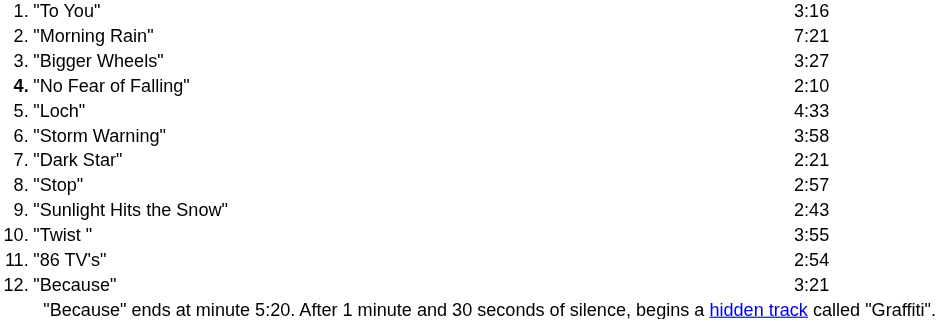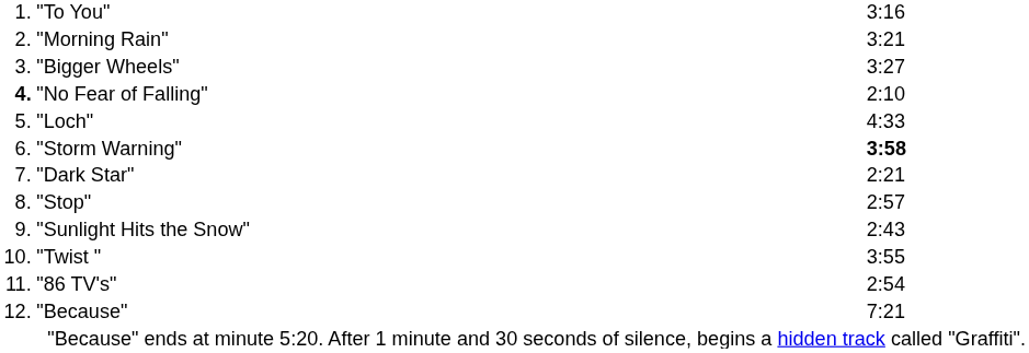 <table style="background: transparent; margin: auto auto auto 2em ">
 <tr>
 <td align="right">1.</td>
 <td>"To You"</td>
 <td>3:16</td>
 </tr>
 <tr>
 <td align="right">2.</td>
 <td>"Morning Rain"</td>
-<td>7:21</td>
+<td>3:21</td>
 </tr>
 <tr>
 <td align="right">3.</td>
 <td>"Bigger Wheels"</td>
 <td>3:27</td>
 </tr>
 <tr>
 <td align="right"><strong>4.</strong></td>
 <td>"No Fear of Falling"</td>
 <td>2:10</td>
 </tr>
 <tr>
 <td align="right">5.</td>
 <td>"Loch"</td>
 <td>4:33</td>
 </tr>
 <tr>
 <td align="right">6.</td>
 <td>"Storm Warning"</td>
-<td>3:58</td>
+<td><strong>3:58</strong></td>
 </tr>
 <tr>
 <td align="right">7.</td>
 <td>"Dark Star"</td>
 <td>2:21</td>
 </tr>
 <tr>
 <td align="right">8.</td>
 <td>"Stop"</td>
 <td>2:57</td>
 </tr>
 <tr>
 <td align="right">9.</td>
 <td>"Sunlight Hits the Snow"</td>
 <td>2:43</td>
 </tr>
 <tr>
 <td align="right">10.</td>
 <td>"Twist "</td>
 <td>3:55</td>
 </tr>
 <tr>
 <td align="right">11.</td>
 <td>"86 TV's"</td>
 <td>2:54</td>
 </tr>
 <tr>
 <td align="right">12.</td>
 <td>"Because"</td>
-<td>3:21</td>
+<td>7:21</td>
 </tr>
 <tr>
 <td></td>
 <td colspan="2">  "Because" ends at minute 5:20. After 1 minute and 30 seconds of silence, begins a <a href='#'>hidden track</a> called "Graffiti".</td>
 </tr>
 <tr>
 </tr>
 </table>
